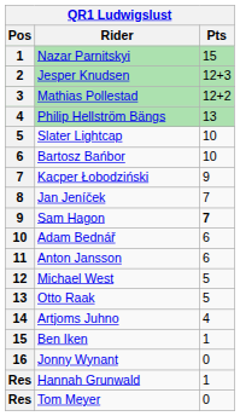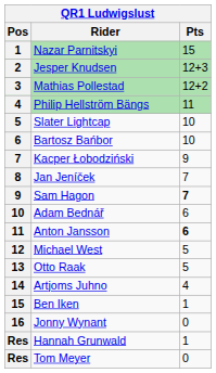 <table class="wikitable">
 <tr>
 <th colspan="3"><a href='#'>QR1 Ludwigslust</a></th>
 </tr>
 <tr>
 <th width=20>Pos</th>
 <th width=200>Rider</th>
 <th width=20>Pts</th>
 </tr>
 <tr style="background:#ACE1AF;">
 <th>1</th>
 <td> <a href='#'>Nazar Parnitskyi</a></td>
 <td>15</td>
 </tr>
 <tr style="background:#ACE1AF;">
 <th>2</th>
 <td> <a href='#'>Jesper Knudsen</a></td>
 <td>12+3</td>
 </tr>
 <tr style="background:#ACE1AF;">
 <th>3</th>
 <td> <a href='#'>Mathias Pollestad</a></td>
 <td>12+2</td>
 </tr>
 <tr style="background:#ACE1AF;">
 <th>4</th>
 <td> <a href='#'>Philip Hellström Bängs</a></td>
-<td>13</td>
+<td>11</td>
 </tr>
 <tr>
 <th>5</th>
 <td> <a href='#'>Slater Lightcap</a></td>
 <td>10</td>
 </tr>
 <tr>
 <th>6</th>
 <td> <a href='#'>Bartosz Bańbor</a></td>
 <td>10</td>
 </tr>
 <tr>
 <th>7</th>
 <td> <a href='#'>Kacper Łobodziński</a></td>
 <td>9</td>
 </tr>
 <tr>
 <th>8</th>
 <td> <a href='#'>Jan Jeníček</a></td>
 <td>7</td>
 </tr>
 <tr>
 <th>9</th>
 <td> <a href='#'>Sam Hagon</a></td>
 <td><strong>7</strong></td>
 </tr>
 <tr>
 <th>10</th>
 <td> <a href='#'>Adam Bednář</a></td>
 <td>6</td>
 </tr>
 <tr>
 <th>11</th>
 <td> <a href='#'>Anton Jansson</a></td>
-<td>6</td>
+<td><strong>6</strong></td>
 </tr>
 <tr>
 <th>12</th>
 <td> <a href='#'>Michael West</a></td>
 <td>5</td>
 </tr>
 <tr>
 <th>13</th>
 <td> <a href='#'>Otto Raak</a></td>
 <td>5</td>
 </tr>
 <tr>
 <th>14</th>
 <td> <a href='#'>Artjoms Juhno</a></td>
 <td>4</td>
 </tr>
 <tr>
 <th>15</th>
 <td> <a href='#'>Ben Iken</a></td>
 <td>1</td>
 </tr>
 <tr>
 <th>16</th>
 <td> <a href='#'>Jonny Wynant</a></td>
 <td>0</td>
 </tr>
 <tr>
 <th>Res</th>
 <td> <a href='#'>Hannah Grunwald</a></td>
 <td>1</td>
 </tr>
 <tr>
 <th>Res</th>
 <td> <a href='#'>Tom Meyer</a></td>
 <td>0</td>
 </tr>
 </table>
